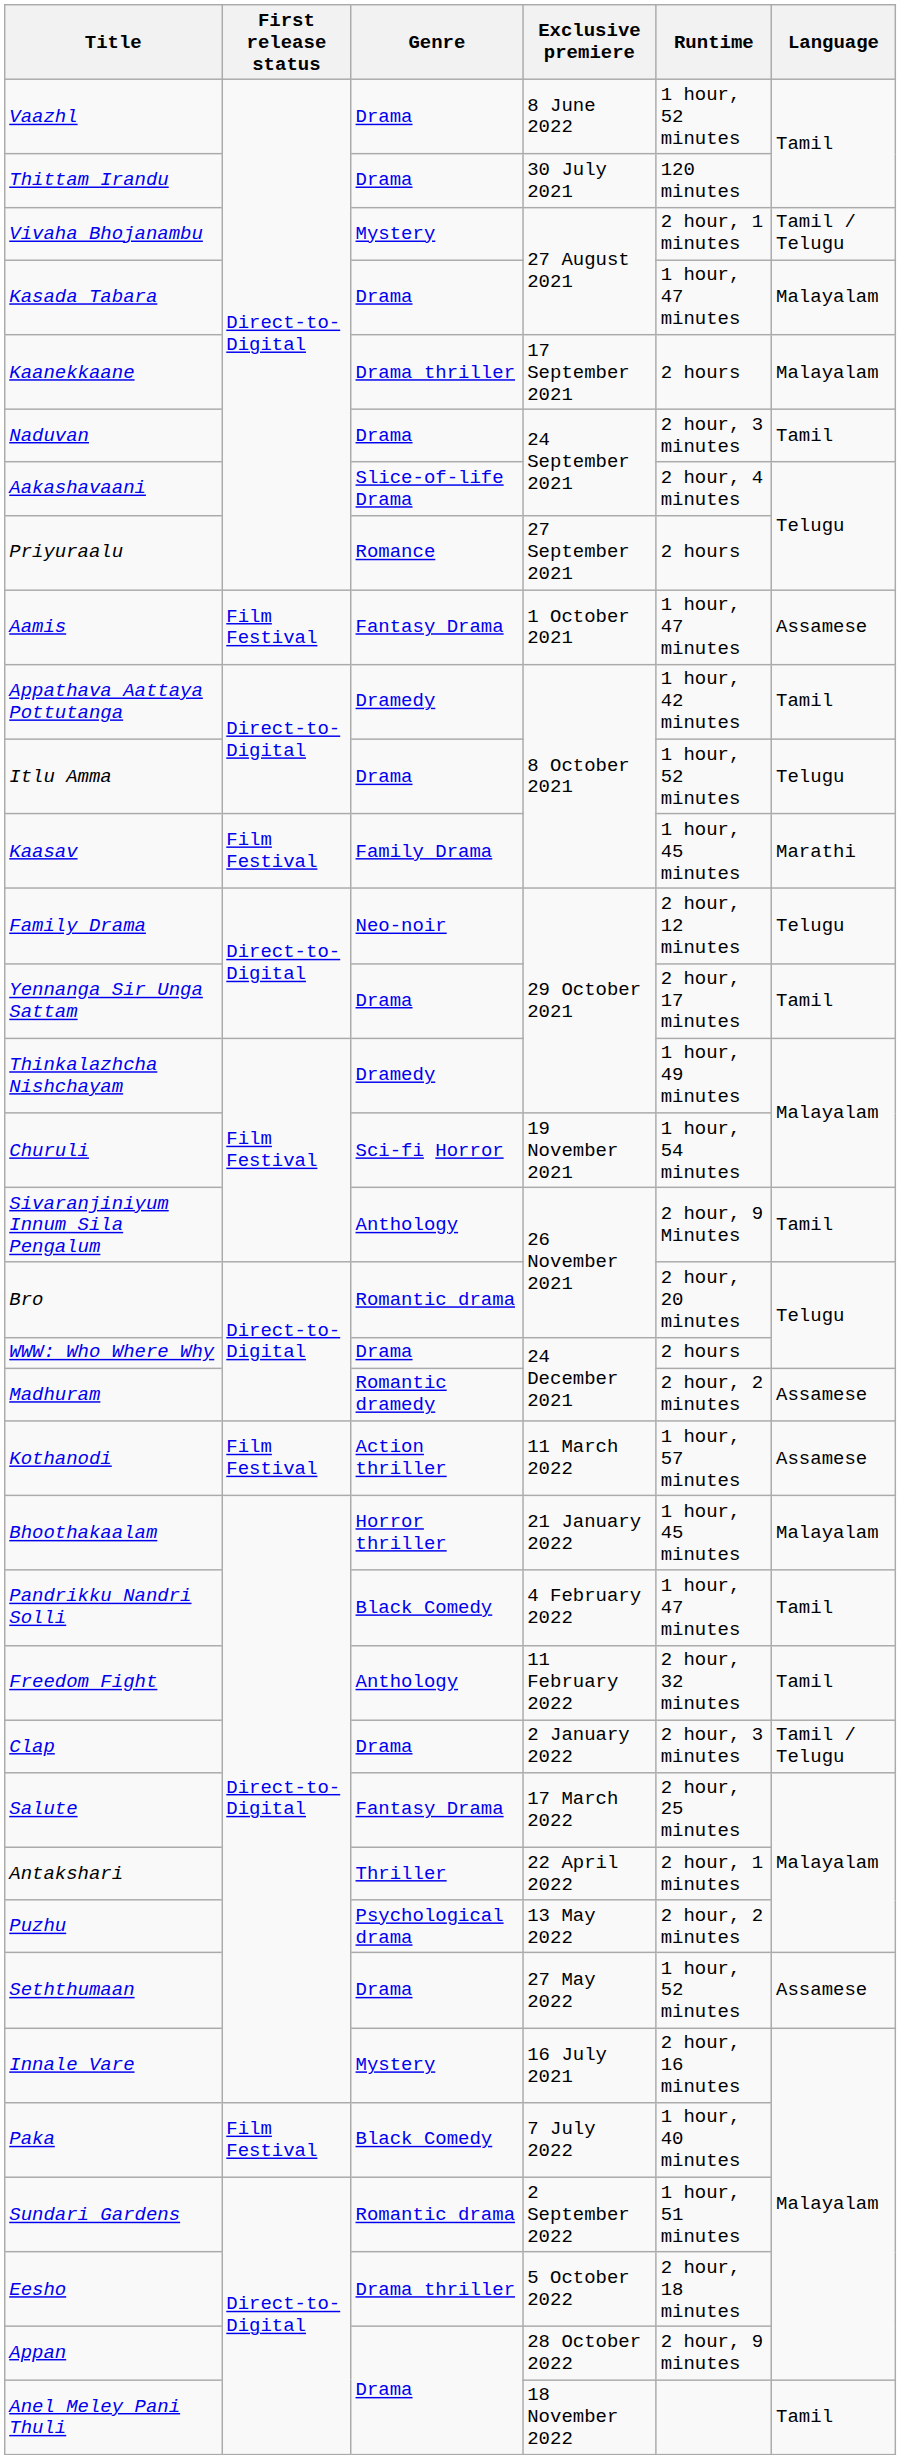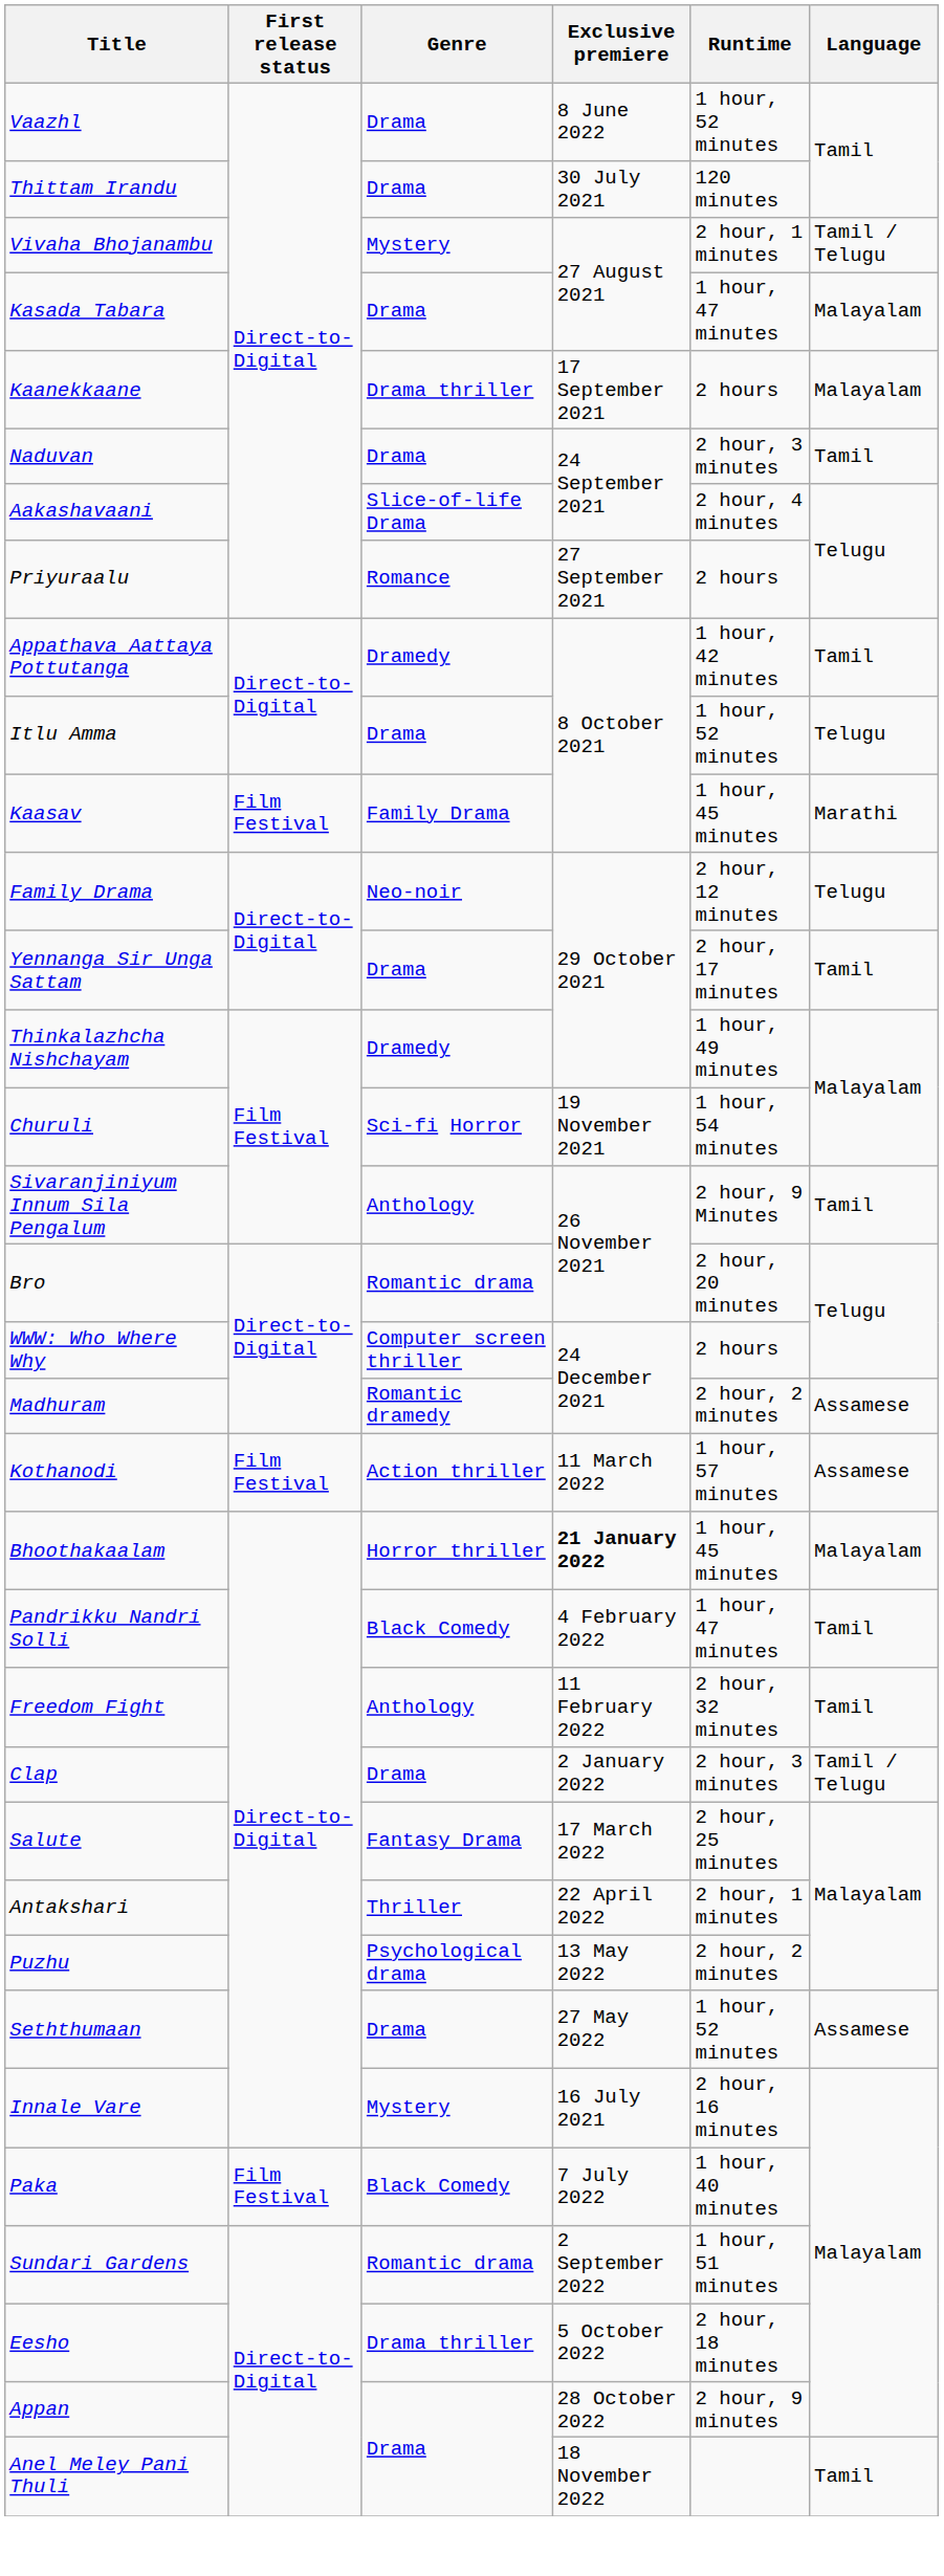 <table class="wikitable sortable">
 <tr>
 <th>Title</th>
 <th>First release status</th>
 <th>Genre</th>
 <th>Exclusive premiere</th>
 <th>Runtime</th>
 <th>Language</th>
 </tr>
 <tr>
 <td><em><a href='#'>Vaazhl</a></em></td>
 <td rowspan="8"><a href='#'>Direct-to-Digital</a></td>
 <td><a href='#'>Drama</a></td>
 <td>8 June 2022</td>
 <td>1 hour, 52 minutes</td>
 <td rowspan="2">Tamil</td>
 </tr>
 <tr>
 <td><em><a href='#'>Thittam Irandu</a></em></td>
 <td><a href='#'>Drama</a></td>
 <td>30 July 2021</td>
 <td>120 minutes</td>
 </tr>
 <tr>
 <td><em><a href='#'>Vivaha Bhojanambu</a></em></td>
 <td><a href='#'>Mystery</a></td>
 <td rowspan="2">27 August 2021</td>
 <td>2 hour, 1 minutes</td>
 <td>Tamil / Telugu</td>
 </tr>
 <tr>
 <td><em><a href='#'>Kasada Tabara</a></em></td>
 <td><a href='#'>Drama</a></td>
 <td>1 hour, 47 minutes</td>
 <td>Malayalam</td>
 </tr>
 <tr>
 <td><em><a href='#'>Kaanekkaane</a></em></td>
 <td><a href='#'>Drama thriller</a></td>
 <td>17 September 2021</td>
 <td>2 hours</td>
 <td>Malayalam</td>
 </tr>
 <tr>
 <td><em><a href='#'>Naduvan</a></em></td>
 <td><a href='#'>Drama</a></td>
 <td rowspan="2">24 September 2021</td>
 <td>2 hour, 3 minutes</td>
 <td>Tamil</td>
 </tr>
 <tr>
 <td><em><a href='#'>Aakashavaani</a></em></td>
 <td><a href='#'>Slice-of-life</a> <a href='#'>Drama</a></td>
 <td>2 hour, 4 minutes</td>
 <td rowspan="2">Telugu</td>
 </tr>
 <tr>
 <td><em>Priyuraalu</em></td>
 <td><a href='#'>Romance</a></td>
 <td>27 September 2021</td>
 <td>2 hours</td>
-</tr>
-<tr>
-<td><em><a href='#'>Aamis</a></em></td>
-<td><a href='#'>Film Festival</a></td>
-<td><a href='#'>Fantasy Drama</a></td>
-<td>1 October 2021</td>
-<td>1 hour, 47 minutes</td>
-<td>Assamese</td>
 </tr>
 <tr>
 <td><em><a href='#'>Appathava Aattaya Pottutanga</a></em></td>
 <td rowspan="2"><a href='#'>Direct-to-Digital</a></td>
 <td><a href='#'>Dramedy</a></td>
 <td rowspan="3">8 October 2021</td>
 <td>1 hour, 42 minutes</td>
 <td>Tamil</td>
 </tr>
 <tr>
 <td><em>Itlu Amma</em></td>
 <td><a href='#'>Drama</a></td>
 <td>1 hour, 52 minutes</td>
 <td>Telugu</td>
 </tr>
 <tr>
 <td><em><a href='#'>Kaasav</a></em></td>
 <td><a href='#'>Film Festival</a></td>
 <td><a href='#'>Family Drama</a></td>
 <td>1 hour, 45 minutes</td>
 <td>Marathi</td>
 </tr>
 <tr>
 <td><em><a href='#'>Family Drama</a></em></td>
 <td rowspan="2"><a href='#'>Direct-to-Digital</a></td>
 <td><a href='#'>Neo-noir</a></td>
 <td rowspan="3">29 October 2021</td>
 <td>2 hour, 12 minutes</td>
 <td>Telugu</td>
 </tr>
 <tr>
 <td><em><a href='#'>Yennanga Sir Unga Sattam</a></em></td>
 <td><a href='#'>Drama</a></td>
 <td>2 hour, 17 minutes</td>
 <td>Tamil</td>
 </tr>
 <tr>
 <td><em><a href='#'>Thinkalazhcha Nishchayam</a></em></td>
 <td rowspan="3"><a href='#'>Film Festival</a></td>
 <td><a href='#'>Dramedy</a></td>
 <td>1 hour, 49 minutes</td>
 <td rowspan="2">Malayalam</td>
 </tr>
 <tr>
 <td><em><a href='#'>Churuli</a></em></td>
 <td><a href='#'>Sci-fi</a> <a href='#'>Horror</a></td>
 <td>19 November 2021</td>
 <td>1 hour, 54 minutes</td>
 </tr>
 <tr>
 <td><em><a href='#'>Sivaranjiniyum Innum Sila Pengalum</a></em></td>
 <td><a href='#'>Anthology</a></td>
 <td rowspan="2">26 November 2021</td>
 <td>2 hour, 9 Minutes</td>
 <td>Tamil</td>
 </tr>
 <tr>
 <td><em>Bro</em></td>
 <td rowspan="3"><a href='#'>Direct-to-Digital</a></td>
 <td><a href='#'>Romantic drama</a></td>
 <td>2 hour, 20 minutes</td>
 <td rowspan="2">Telugu</td>
 </tr>
 <tr>
 <td><em><a href='#'>WWW: Who Where Why</a></em></td>
-<td><a href='#'>Drama</a></td>
+<td><a href='#'>Computer screen</a> <a href='#'>thriller</a></td>
 <td rowspan="2">24 December 2021</td>
 <td>2 hours</td>
 </tr>
 <tr>
 <td><em><a href='#'>Madhuram</a></em></td>
 <td><a href='#'>Romantic</a> <a href='#'>dramedy</a></td>
 <td>2 hour, 2 minutes</td>
 <td>Assamese</td>
 </tr>
 <tr>
 <td><em><a href='#'>Kothanodi</a></em></td>
 <td><a href='#'>Film Festival</a></td>
 <td><a href='#'>Action thriller</a></td>
 <td>11 March 2022</td>
 <td>1 hour, 57 minutes</td>
 <td>Assamese</td>
 </tr>
 <tr>
 <td><em><a href='#'>Bhoothakaalam</a></em></td>
 <td rowspan="9"><a href='#'>Direct-to-Digital</a></td>
 <td><a href='#'>Horror thriller</a></td>
-<td>21 January 2022</td>
+<td><strong>21 January 2022</strong></td>
 <td>1 hour, 45 minutes</td>
 <td>Malayalam</td>
 </tr>
 <tr>
 <td><em><a href='#'>Pandrikku Nandri Solli</a></em></td>
 <td><a href='#'>Black Comedy</a></td>
 <td>4 February 2022</td>
 <td>1 hour, 47 minutes</td>
 <td>Tamil</td>
 </tr>
 <tr>
 <td><em><a href='#'>Freedom Fight</a></em></td>
 <td><a href='#'>Anthology</a></td>
 <td>11 February 2022</td>
 <td>2 hour, 32 minutes</td>
 <td>Tamil</td>
 </tr>
 <tr>
 <td><em><a href='#'>Clap</a></em></td>
 <td><a href='#'>Drama</a></td>
 <td>2 January 2022</td>
 <td>2 hour, 3 minutes</td>
 <td>Tamil / Telugu</td>
 </tr>
 <tr>
 <td><em><a href='#'>Salute</a></em></td>
 <td><a href='#'>Fantasy Drama</a></td>
 <td>17 March 2022</td>
 <td>2 hour, 25 minutes</td>
 <td rowspan="3">Malayalam</td>
 </tr>
 <tr>
 <td><em>Antakshari</em></td>
 <td><a href='#'>Thriller</a></td>
 <td>22 April 2022</td>
 <td>2 hour, 1 minutes</td>
 </tr>
 <tr>
 <td><em><a href='#'>Puzhu</a></em></td>
 <td><a href='#'>Psychological drama</a></td>
 <td>13 May 2022</td>
 <td>2 hour, 2 minutes</td>
 </tr>
 <tr>
 <td><em><a href='#'>Seththumaan</a></em></td>
 <td><a href='#'>Drama</a></td>
 <td>27 May 2022</td>
 <td>1 hour, 52 minutes</td>
 <td>Assamese</td>
 </tr>
 <tr>
 <td><em><a href='#'>Innale Vare</a></em></td>
 <td><a href='#'>Mystery</a></td>
 <td>16 July 2021</td>
 <td>2 hour, 16 minutes</td>
 <td rowspan="5">Malayalam</td>
 </tr>
 <tr>
 <td><em><a href='#'>Paka</a></em></td>
 <td><a href='#'>Film Festival</a></td>
 <td><a href='#'>Black Comedy</a></td>
 <td>7 July 2022</td>
 <td>1 hour, 40 minutes</td>
 </tr>
 <tr>
 <td><em><a href='#'>Sundari Gardens</a></em></td>
 <td rowspan="4"><a href='#'>Direct-to-Digital</a></td>
 <td><a href='#'>Romantic drama</a></td>
 <td>2 September 2022</td>
 <td>1 hour, 51 minutes</td>
 </tr>
 <tr>
 <td><em><a href='#'>Eesho</a></em></td>
 <td><a href='#'>Drama thriller</a></td>
 <td>5 October 2022</td>
 <td>2 hour, 18 minutes</td>
 </tr>
 <tr>
 <td><em><a href='#'>Appan</a></em></td>
 <td rowspan="2"><a href='#'>Drama</a></td>
 <td>28 October 2022</td>
 <td>2 hour, 9 minutes</td>
 </tr>
 <tr>
 <td><em><a href='#'>Anel Meley Pani Thuli</a></em></td>
 <td>18 November 2022</td>
 <td></td>
 <td>Tamil</td>
 </tr>
 </table>
